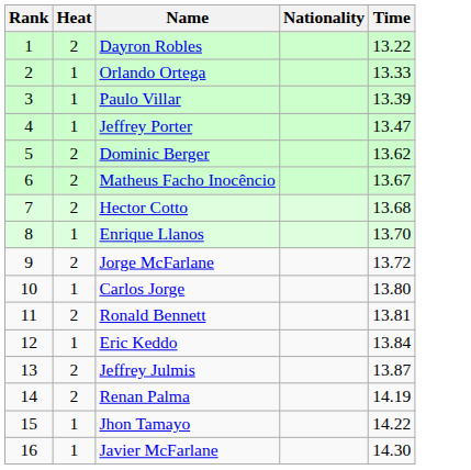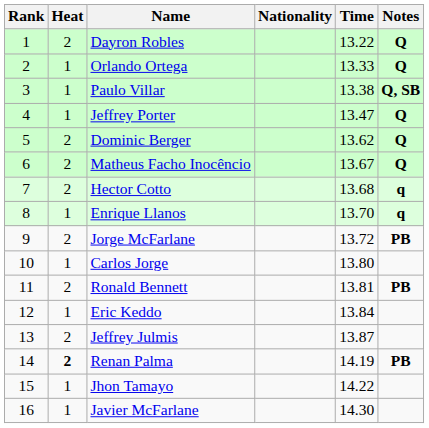 <table class="wikitable sortable" style="text-align:center">
 <tr>
 <th>Rank</th>
 <th>Heat</th>
 <th>Name</th>
 <th>Nationality</th>
 <th>Time</th>
+<th>Notes</th>
 </tr>
 <tr bgcolor=ccffcc>
 <td>1</td>
 <td>2</td>
 <td align=left><a href='#'>Dayron Robles</a></td>
 <td align=left></td>
 <td>13.22</td>
+<td><strong>Q</strong></td>
 </tr>
 <tr bgcolor=ccffcc>
 <td>2</td>
 <td>1</td>
 <td align=left><a href='#'>Orlando Ortega</a></td>
 <td align=left></td>
 <td>13.33</td>
+<td><strong>Q</strong></td>
 </tr>
 <tr bgcolor=ccffcc>
 <td>3</td>
 <td>1</td>
 <td align=left><a href='#'>Paulo Villar</a></td>
 <td align=left></td>
-<td>13.39</td>
+<td>13.38</td>
+<td><strong>Q, SB</strong></td>
 </tr>
 <tr bgcolor=ccffcc>
 <td>4</td>
 <td>1</td>
 <td align=left><a href='#'>Jeffrey Porter</a></td>
 <td align=left></td>
 <td>13.47</td>
+<td><strong>Q</strong></td>
 </tr>
 <tr bgcolor=ccffcc>
 <td>5</td>
 <td>2</td>
 <td align=left><a href='#'>Dominic Berger</a></td>
 <td align=left></td>
 <td>13.62</td>
+<td><strong>Q</strong></td>
 </tr>
 <tr bgcolor=ccffcc>
 <td>6</td>
 <td>2</td>
 <td align=left><a href='#'>Matheus Facho Inocêncio</a></td>
 <td align=left></td>
 <td>13.67</td>
+<td><strong>Q</strong></td>
 </tr>
 <tr bgcolor=ddffdd>
 <td>7</td>
 <td>2</td>
 <td align=left><a href='#'>Hector Cotto</a></td>
 <td align=left></td>
 <td>13.68</td>
+<td><strong>q</strong></td>
 </tr>
 <tr bgcolor=ddffdd>
 <td>8</td>
 <td>1</td>
 <td align=left><a href='#'>Enrique Llanos</a></td>
 <td align=left></td>
 <td>13.70</td>
+<td><strong>q</strong></td>
 </tr>
 <tr>
 <td>9</td>
 <td>2</td>
 <td align=left><a href='#'>Jorge McFarlane</a></td>
 <td align=left></td>
 <td>13.72</td>
+<td><strong>PB</strong></td>
 </tr>
 <tr>
 <td>10</td>
 <td>1</td>
 <td align=left><a href='#'>Carlos Jorge</a></td>
 <td align=left></td>
 <td>13.80</td>
+<td></td>
 </tr>
 <tr>
 <td>11</td>
 <td>2</td>
 <td align=left><a href='#'>Ronald Bennett</a></td>
 <td align=left></td>
 <td>13.81</td>
+<td><strong>PB</strong></td>
 </tr>
 <tr>
 <td>12</td>
 <td>1</td>
 <td align=left><a href='#'>Eric Keddo</a></td>
 <td align=left></td>
 <td>13.84</td>
+<td></td>
 </tr>
 <tr>
 <td>13</td>
 <td>2</td>
 <td align=left><a href='#'>Jeffrey Julmis</a></td>
 <td align=left></td>
 <td>13.87</td>
+<td></td>
 </tr>
 <tr>
 <td>14</td>
-<td>2</td>
+<td><strong>2</strong></td>
 <td align=left><a href='#'>Renan Palma</a></td>
 <td align=left></td>
 <td>14.19</td>
+<td><strong>PB</strong></td>
 </tr>
 <tr>
 <td>15</td>
 <td>1</td>
 <td align=left><a href='#'>Jhon Tamayo</a></td>
 <td align=left></td>
 <td>14.22</td>
+<td></td>
 </tr>
 <tr>
 <td>16</td>
 <td>1</td>
 <td align=left><a href='#'>Javier McFarlane</a></td>
 <td align=left></td>
 <td>14.30</td>
+<td></td>
 </tr>
 </table>
